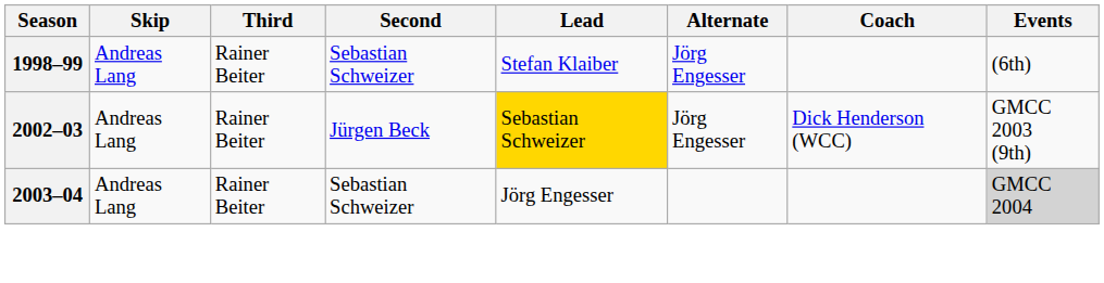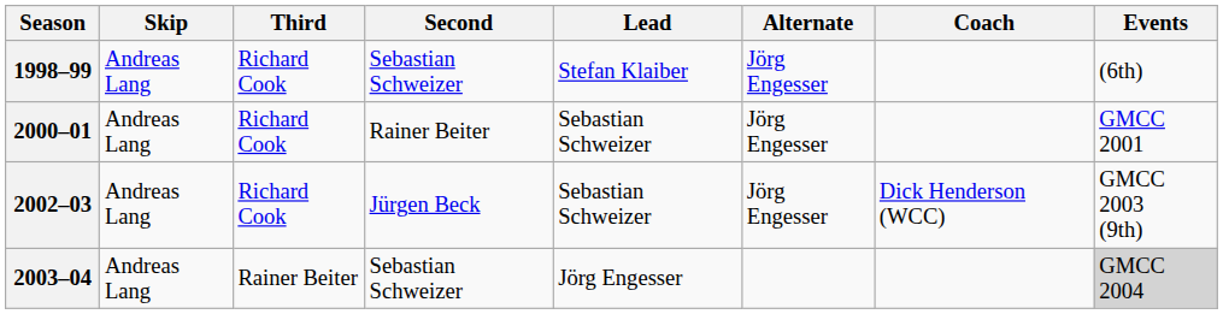 <table class="wikitable">
 <tr>
 <th scope="col" width=60>Season</th>
 <th scope="col">Skip</th>
 <th scope="col">Third</th>
 <th scope="col">Second</th>
 <th scope="col">Lead</th>
 <th scope="col">Alternate</th>
 <th scope="col">Coach</th>
 <th scope="col">Events</th>
 </tr>
 <tr>
 <th scope="row">1998–99</th>
 <td><a href='#'>Andreas Lang</a></td>
-<td>Rainer Beiter</td>
+<td><a href='#'>Richard Cook</a></td>
 <td><a href='#'>Sebastian Schweizer</a></td>
 <td><a href='#'>Stefan Klaiber</a></td>
 <td><a href='#'>Jörg Engesser</a></td>
 <td></td>
 <td> (6th)</td>
 </tr>
 <tr>
+<th scope="row">2000–01</th>
+<td>Andreas Lang</td>
+<td><a href='#'>Richard Cook</a></td>
+<td>Rainer Beiter</td>
+<td>Sebastian Schweizer</td>
+<td>Jörg Engesser</td>
+<td></td>
+<td><a href='#'>GMCC</a> 2001 </td>
+</tr>
+<tr>
 <th scope="row">2002–03</th>
 <td>Andreas Lang</td>
-<td>Rainer Beiter</td>
+<td><a href='#'>Richard Cook</a></td>
 <td><a href='#'>Jürgen Beck</a></td>
-<td style="background: gold;">Sebastian Schweizer</td>
+<td>Sebastian Schweizer</td>
 <td>Jörg Engesser</td>
 <td><a href='#'>Dick Henderson</a> (WCC)</td>
 <td>GMCC 2003 <br> (9th)</td>
 </tr>
 <tr>
 <th scope="row">2003–04</th>
 <td>Andreas Lang</td>
 <td>Rainer Beiter</td>
 <td>Sebastian Schweizer</td>
 <td>Jörg Engesser</td>
 <td></td>
 <td></td>
 <td style="background: lightgrey;">GMCC 2004 </td>
 </tr>
 </table>
